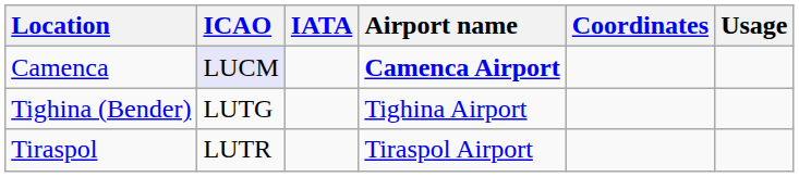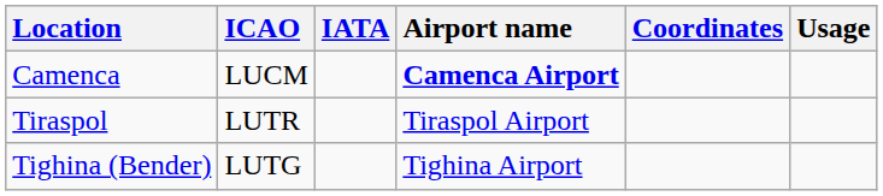 <table class="wikitable sortable">
 <tr valign="baseline">
 <th style="text-align:left;"><a href='#'>Location</a></th>
 <th style="text-align:left;"><a href='#'>ICAO</a></th>
 <th style="text-align:left;"><a href='#'>IATA</a></th>
 <th style="text-align:left;">Airport name</th>
 <th style="text-align:left;" class="unsortable"><a href='#'>Coordinates</a></th>
 <th style="text-align:left;" class="unsortable">Usage</th>
 </tr>
 <tr valign="top">
 <td><a href='#'>Camenca</a></td>
-<td style="background: lavender;">LUCM</td>
+<td>LUCM</td>
 <td> </td>
 <td><strong><a href='#'>Camenca Airport</a></strong></td>
-<td> </td>
-<td></td>
-</tr>
-<tr valign="top">
-<td><a href='#'>Tighina (Bender)</a></td>
-<td>LUTG</td>
-<td> </td>
-<td><a href='#'>Tighina Airport</a></td>
 <td> </td>
 <td></td>
 </tr>
 <tr valign="top">
 <td><a href='#'>Tiraspol</a></td>
 <td>LUTR</td>
 <td> </td>
 <td><a href='#'>Tiraspol Airport</a></td>
 <td></td>
 <td> </td>
 </tr>
+<tr valign="top">
+<td><a href='#'>Tighina (Bender)</a></td>
+<td>LUTG</td>
+<td> </td>
+<td><a href='#'>Tighina Airport</a></td>
+<td> </td>
+<td></td>
+</tr>
 </table>
